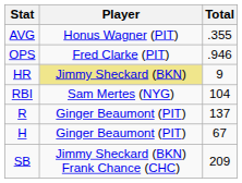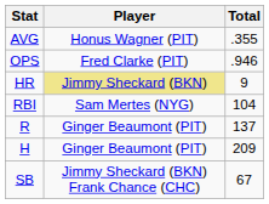 <table class="wikitable" style="text-align:center;">
 <tr>
 <th style="width:15%;">Stat</th>
 <th>Player</th>
 <th style="width:15%;">Total</th>
 </tr>
 <tr>
 <td><a href='#'>AVG</a></td>
 <td><a href='#'>Honus Wagner</a> (<a href='#'>PIT</a>)</td>
 <td>.355</td>
 </tr>
 <tr>
 <td><a href='#'>OPS</a></td>
 <td><a href='#'>Fred Clarke</a> (<a href='#'>PIT</a>)</td>
 <td>.946</td>
 </tr>
 <tr>
 <td><a href='#'>HR</a></td>
 <td style="background: khaki;"><a href='#'>Jimmy Sheckard</a> (<a href='#'>BKN</a>)</td>
 <td>9</td>
 </tr>
 <tr>
 <td><a href='#'>RBI</a></td>
 <td><a href='#'>Sam Mertes</a> (<a href='#'>NYG</a>)</td>
 <td>104</td>
 </tr>
 <tr>
 <td><a href='#'>R</a></td>
 <td><a href='#'>Ginger Beaumont</a> (<a href='#'>PIT</a>)</td>
 <td>137</td>
 </tr>
 <tr>
 <td><a href='#'>H</a></td>
 <td><a href='#'>Ginger Beaumont</a> (<a href='#'>PIT</a>)</td>
-<td>67</td>
+<td>209</td>
 </tr>
 <tr>
 <td><a href='#'>SB</a></td>
 <td><a href='#'>Jimmy Sheckard</a> (<a href='#'>BKN</a>)<br><a href='#'>Frank Chance</a> (<a href='#'>CHC</a>)</td>
-<td>209</td>
+<td>67</td>
 </tr>
 </table>
